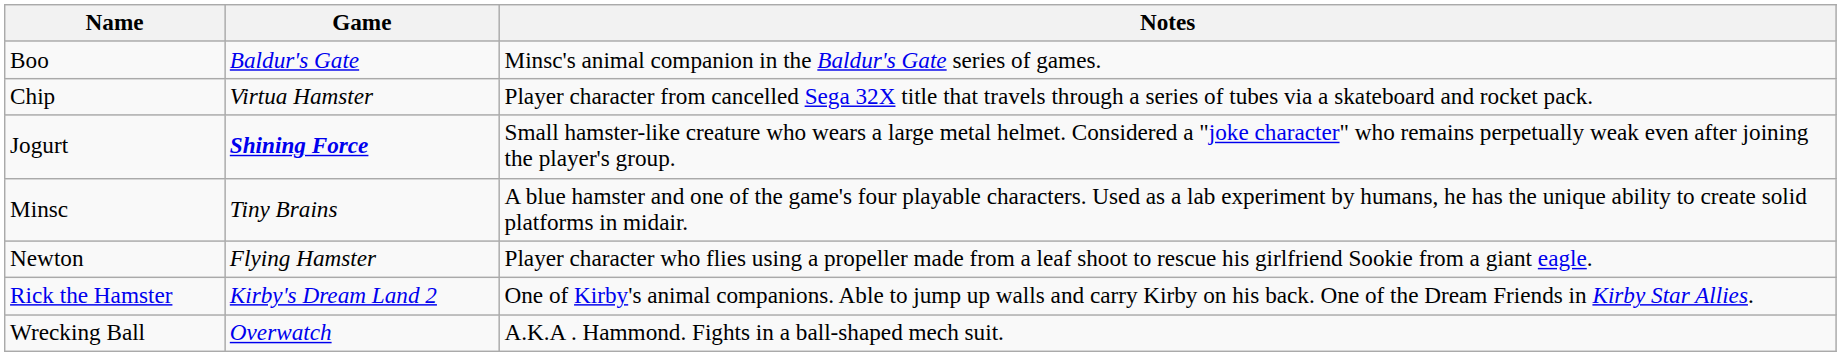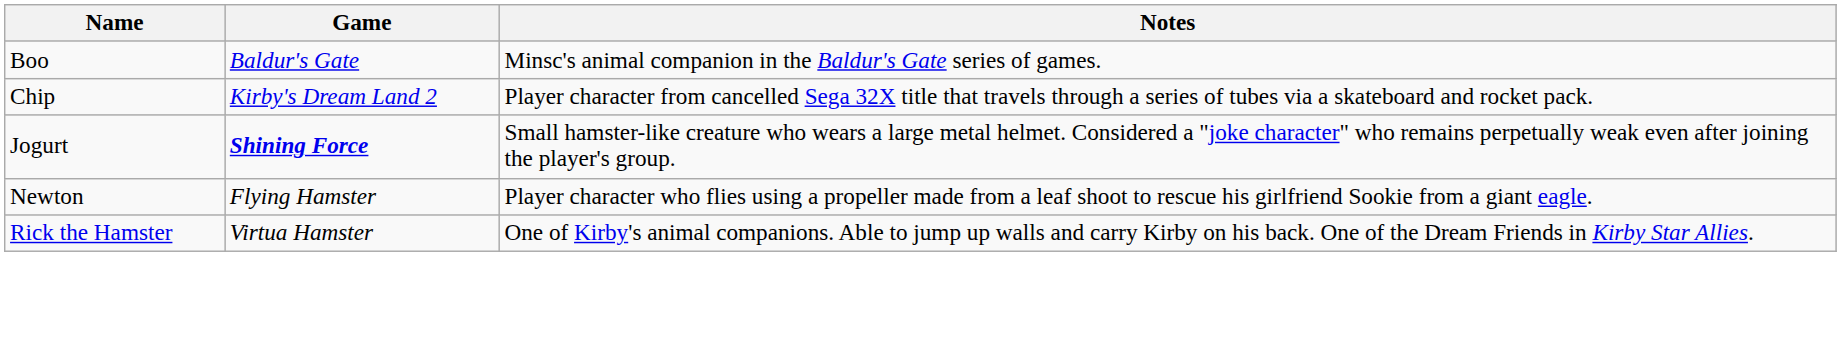 <table class="wikitable sortable" style="width:100%;">
 <tr>
 <th style="width:12%;">Name</th>
 <th style="width:15%;">Game</th>
 <th style="width:73%;">Notes</th>
 </tr>
 <tr>
 <td>Boo</td>
 <td><em><a href='#'>Baldur's Gate</a></em></td>
 <td>Minsc's animal companion in the <em><a href='#'>Baldur's Gate</a></em> series of games.</td>
 </tr>
 <tr>
 <td>Chip</td>
-<td><em>Virtua Hamster</em></td>
+<td><em><a href='#'>Kirby's Dream Land 2</a></em></td>
 <td>Player character from cancelled <a href='#'>Sega 32X</a> title that travels through a series of tubes via a skateboard and rocket pack.</td>
 </tr>
 <tr>
 <td>Jogurt</td>
 <td><strong><em><a href='#'>Shining Force</a></em></strong></td>
 <td>Small hamster-like creature who wears a large metal helmet. Considered a "<a href='#'>joke character</a>" who remains perpetually weak even after joining the player's group.</td>
 </tr>
 <tr>
-<td>Minsc</td>
-<td><em>Tiny Brains</em></td>
-<td>A blue hamster and one of the game's four playable characters. Used as a lab experiment by humans, he has the unique ability to create solid platforms in midair.</td>
-</tr>
-<tr>
 <td>Newton</td>
 <td><em>Flying Hamster</em></td>
 <td>Player character who flies using a propeller made from a leaf shoot to rescue his girlfriend Sookie from a giant <a href='#'>eagle</a>.</td>
 </tr>
 <tr>
 <td><a href='#'>Rick the Hamster</a></td>
-<td><em><a href='#'>Kirby's Dream Land 2</a></em></td>
+<td><em>Virtua Hamster</em></td>
 <td>One of <a href='#'>Kirby</a>'s animal companions. Able to jump up walls and carry Kirby on his back. One of the Dream Friends in <em><a href='#'>Kirby Star Allies</a></em>.</td>
 </tr>
-<tr>
-<td>Wrecking Ball</td>
-<td><a href='#'><em>Overwatch</em></a></td>
-<td>A.K.A . Hammond. Fights in a ball-shaped mech suit.</td>
-</tr>
 </table>
